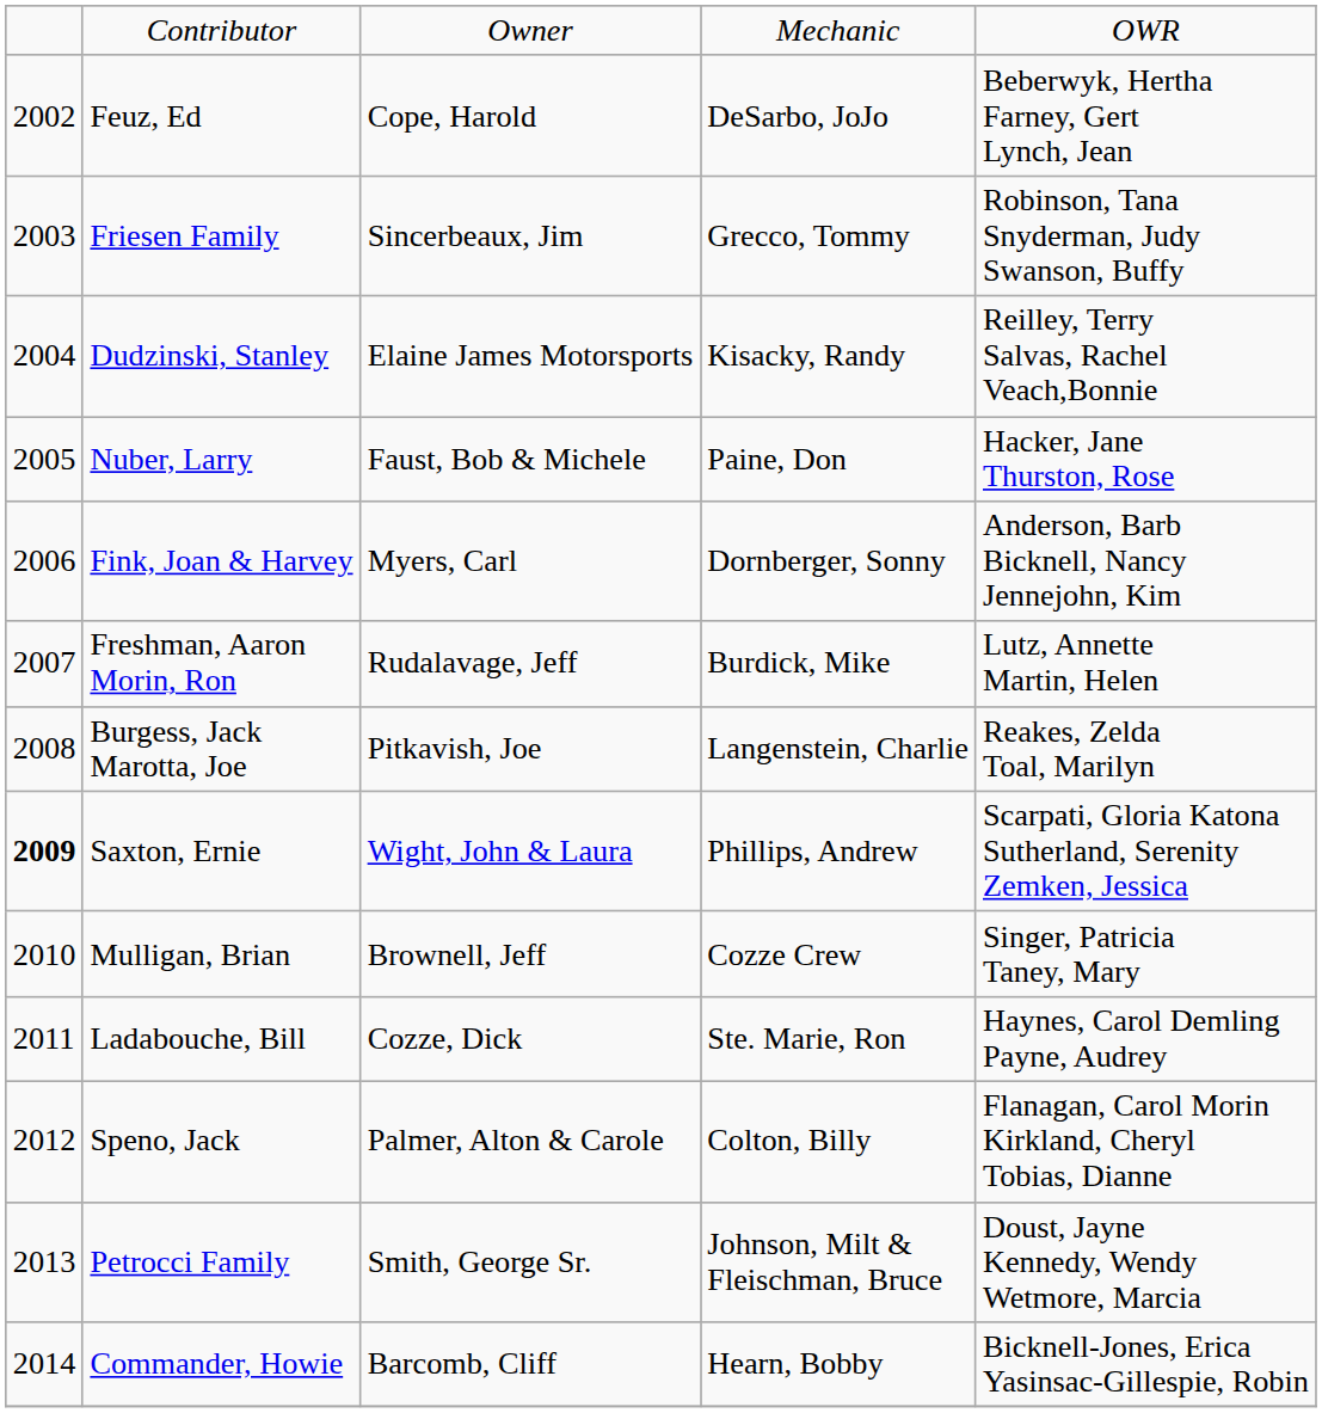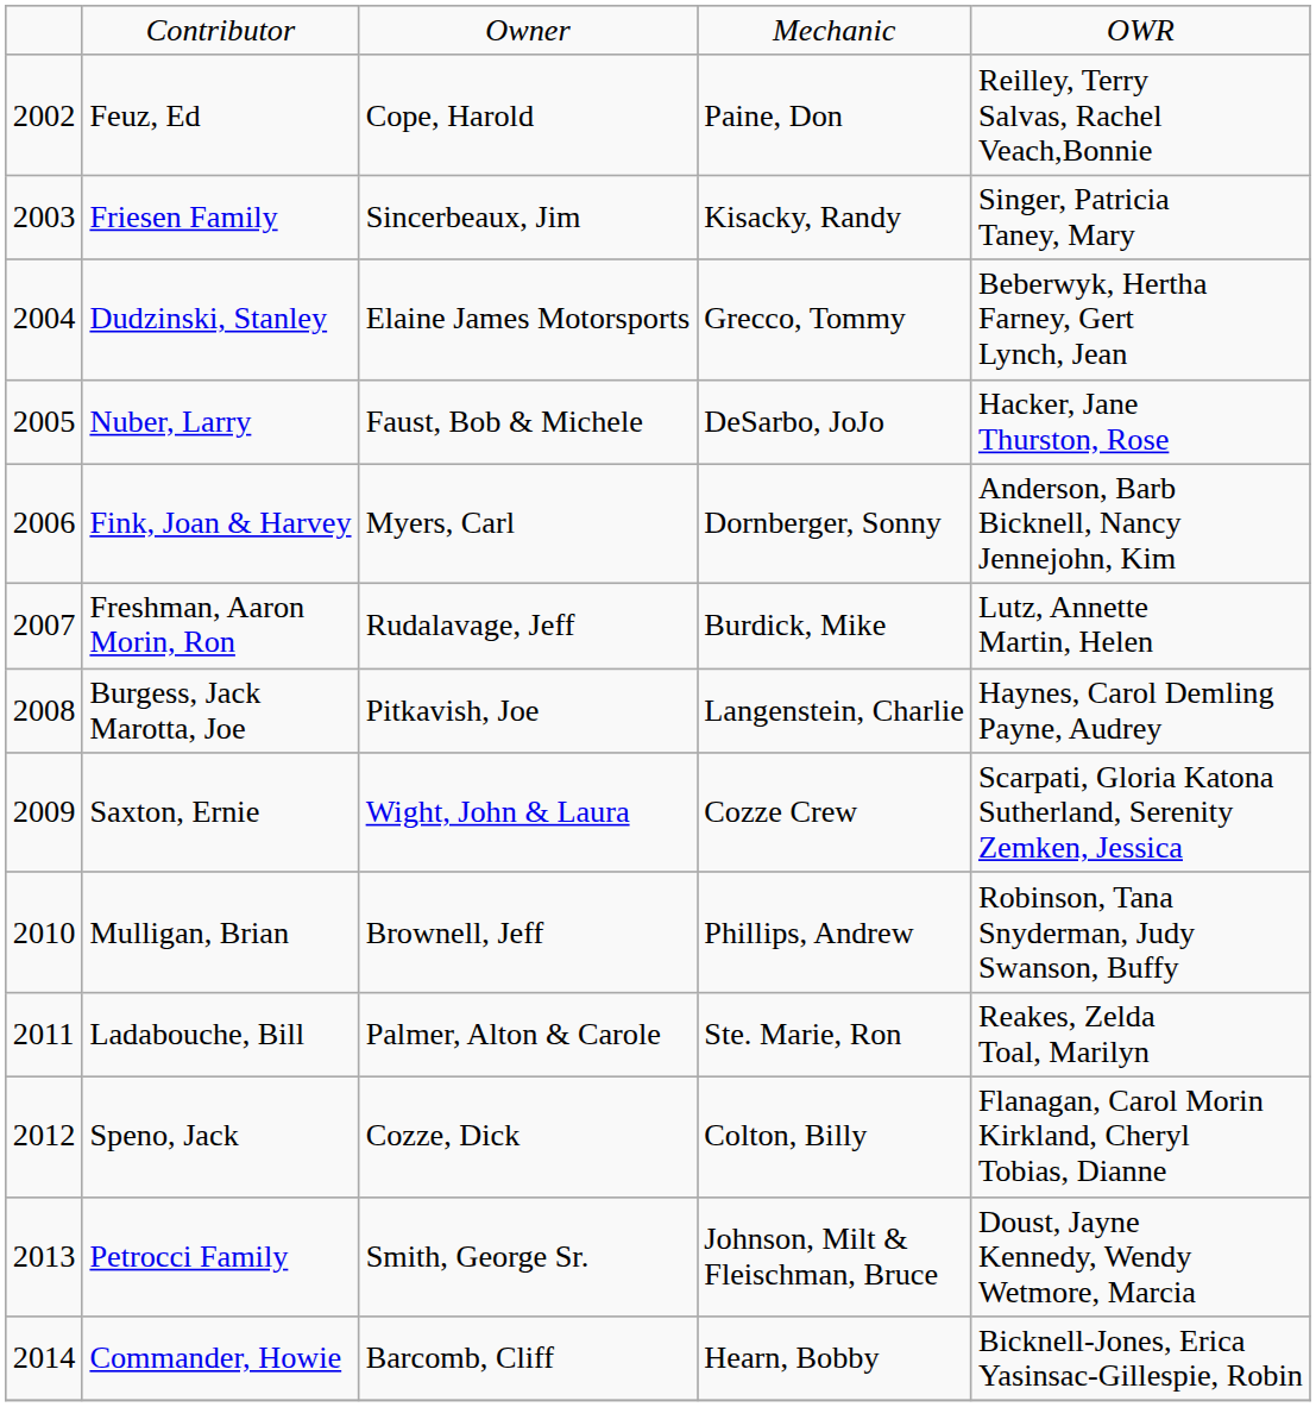 <table class="wikitable sortable">
 <tr>
 <td></td>
 <td align="center"><em>Contributor</em></td>
 <td align="center"><em>Owner</em></td>
 <td align="center"><em>Mechanic</em></td>
 <td align="center"><em>OWR</em></td>
 </tr>
 <tr>
 <td>2002</td>
 <td>Feuz, Ed</td>
 <td>Cope, Harold</td>
-<td>DeSarbo, JoJo</td>
-<td>Beberwyk, Hertha<br>Farney, Gert<br>Lynch, Jean</td>
+<td>Paine, Don</td>
+<td>Reilley, Terry<br>Salvas, Rachel<br>Veach,Bonnie</td>
 </tr>
 <tr>
 <td>2003</td>
 <td><a href='#'>Friesen Family</a></td>
 <td>Sincerbeaux, Jim</td>
-<td>Grecco, Tommy</td>
-<td>Robinson, Tana<br>Snyderman, Judy<br>Swanson, Buffy</td>
+<td>Kisacky, Randy</td>
+<td>Singer, Patricia<br>Taney, Mary</td>
 </tr>
 <tr>
 <td>2004</td>
 <td><a href='#'>Dudzinski, Stanley</a></td>
 <td>Elaine James Motorsports</td>
-<td>Kisacky, Randy</td>
-<td>Reilley, Terry<br>Salvas, Rachel<br>Veach,Bonnie</td>
+<td>Grecco, Tommy</td>
+<td>Beberwyk, Hertha<br>Farney, Gert<br>Lynch, Jean</td>
 </tr>
 <tr>
 <td>2005</td>
 <td><a href='#'>Nuber, Larry</a></td>
 <td>Faust, Bob & Michele</td>
-<td>Paine, Don</td>
+<td>DeSarbo, JoJo</td>
 <td>Hacker, Jane<br><a href='#'>Thurston, Rose</a></td>
 </tr>
 <tr>
 <td>2006</td>
 <td><a href='#'>Fink, Joan & Harvey</a></td>
 <td>Myers, Carl</td>
 <td>Dornberger, Sonny</td>
 <td>Anderson, Barb<br>Bicknell, Nancy<br>Jennejohn, Kim</td>
 </tr>
 <tr>
 <td>2007</td>
 <td>Freshman, Aaron<br><a href='#'>Morin, Ron</a></td>
 <td>Rudalavage, Jeff</td>
 <td>Burdick, Mike</td>
 <td>Lutz, Annette<br>Martin, Helen</td>
 </tr>
 <tr>
 <td>2008</td>
 <td>Burgess, Jack<br>Marotta, Joe</td>
 <td>Pitkavish, Joe</td>
 <td>Langenstein, Charlie</td>
-<td>Reakes, Zelda<br>Toal, Marilyn</td>
+<td>Haynes, Carol Demling<br>Payne, Audrey</td>
 </tr>
 <tr>
-<td><strong>2009</strong></td>
+<td>2009</td>
 <td>Saxton, Ernie</td>
 <td><a href='#'>Wight, John & Laura</a></td>
-<td>Phillips, Andrew</td>
+<td>Cozze Crew</td>
 <td>Scarpati, Gloria Katona<br>Sutherland, Serenity<br><a href='#'>Zemken, Jessica</a></td>
 </tr>
 <tr>
 <td>2010</td>
 <td>Mulligan, Brian</td>
 <td>Brownell, Jeff</td>
-<td>Cozze Crew</td>
-<td>Singer, Patricia<br>Taney, Mary</td>
+<td>Phillips, Andrew</td>
+<td>Robinson, Tana<br>Snyderman, Judy<br>Swanson, Buffy</td>
 </tr>
 <tr>
 <td>2011</td>
 <td>Ladabouche, Bill</td>
-<td>Cozze, Dick</td>
+<td>Palmer, Alton & Carole</td>
 <td>Ste. Marie, Ron</td>
-<td>Haynes, Carol Demling<br>Payne, Audrey</td>
+<td>Reakes, Zelda<br>Toal, Marilyn</td>
 </tr>
 <tr>
 <td>2012</td>
 <td>Speno, Jack</td>
-<td>Palmer, Alton & Carole</td>
+<td>Cozze, Dick</td>
 <td>Colton, Billy</td>
 <td>Flanagan, Carol Morin<br>Kirkland, Cheryl<br>Tobias, Dianne</td>
 </tr>
 <tr>
 <td>2013</td>
 <td><a href='#'>Petrocci Family</a></td>
 <td>Smith, George Sr.</td>
 <td>Johnson, Milt &<br>Fleischman, Bruce</td>
 <td>Doust, Jayne<br>Kennedy, Wendy<br>Wetmore, Marcia</td>
 </tr>
 <tr>
 <td>2014</td>
 <td><a href='#'>Commander, Howie</a></td>
 <td>Barcomb, Cliff</td>
 <td>Hearn, Bobby</td>
 <td>Bicknell-Jones, Erica<br>Yasinsac-Gillespie, Robin</td>
 </tr>
 <tr>
 </tr>
 </table>
